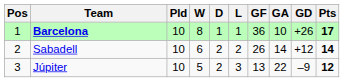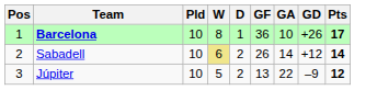 <table class="wikitable" style="text-align:center">
 <tr>
 <th width=20>Pos</th>
 <th width=185>Team</th>
 <th width=20>Pld</th>
 <th width=20>W</th>
 <th width=20>D</th>
-<th width=20>L</th>
 <th width=20>GF</th>
 <th width=20>GA</th>
 <th width=20>GD</th>
 <th width=20>Pts</th>
 </tr>
 <tr bgcolor=#bbffbb>
 <td>1</td>
 <td align="left"><strong><a href='#'>Barcelona</a></strong></td>
 <td>10</td>
 <td>8</td>
 <td>1</td>
-<td>1</td>
 <td>36</td>
 <td>10</td>
 <td>+26</td>
 <td><strong>17</strong></td>
 </tr>
 <tr align="center">
 <td>2</td>
 <td align="left"><a href='#'>Sabadell</a></td>
 <td>10</td>
-<td>6</td>
-<td>2</td>
+<td style="background: khaki;">6</td>
 <td>2</td>
 <td>26</td>
 <td>14</td>
 <td>+12</td>
 <td><strong>14</strong></td>
 </tr>
 <tr align="center">
 <td>3</td>
 <td align="left"><a href='#'>Júpiter</a></td>
 <td>10</td>
 <td>5</td>
 <td>2</td>
-<td>3</td>
 <td>13</td>
 <td>22</td>
 <td>–9</td>
 <td><strong>12</strong></td>
 </tr>
 </table>
